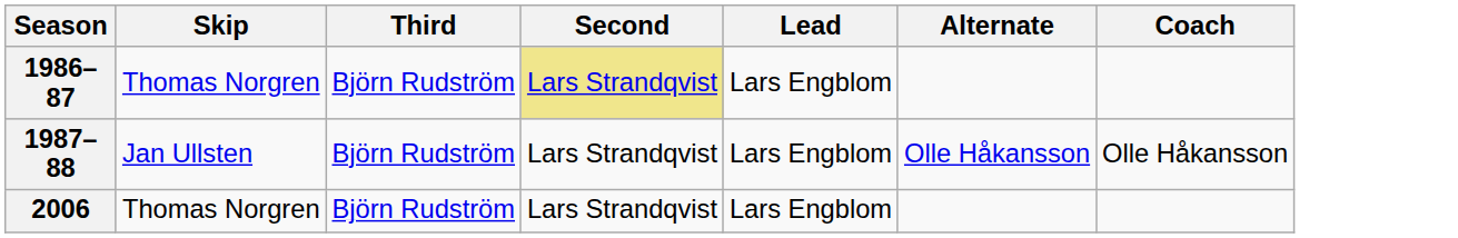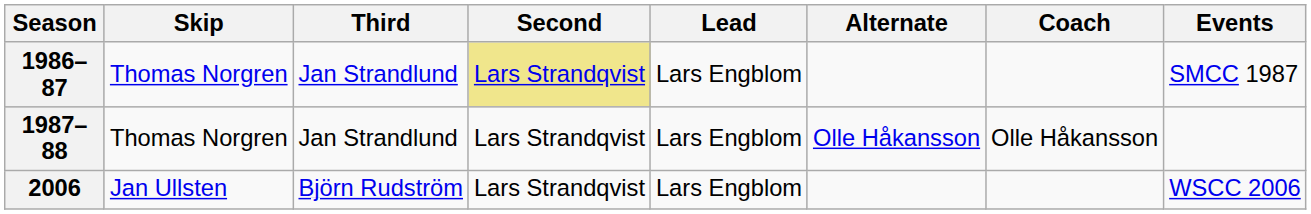 <table class="wikitable">
 <tr>
 <th scope="col" width=60>Season</th>
 <th scope="col">Skip</th>
 <th scope="col">Third</th>
 <th scope="col">Second</th>
 <th scope="col">Lead</th>
 <th scope="col">Alternate</th>
 <th scope="col">Coach</th>
+<th scope="col">Events</th>
 </tr>
 <tr>
 <th scope="row">1986–87</th>
 <td><a href='#'>Thomas Norgren</a></td>
-<td><a href='#'>Björn Rudström</a></td>
+<td><a href='#'>Jan Strandlund</a></td>
 <td style="background: khaki;"><a href='#'>Lars Strandqvist</a></td>
 <td>Lars Engblom</td>
 <td></td>
 <td></td>
+<td><a href='#'>SMCC</a> 1987 </td>
 </tr>
 <tr>
 <th scope="row">1987–88</th>
-<td><a href='#'>Jan Ullsten</a></td>
-<td><a href='#'>Björn Rudström</a></td>
+<td>Thomas Norgren</td>
+<td>Jan Strandlund</td>
 <td>Lars Strandqvist</td>
 <td>Lars Engblom</td>
 <td><a href='#'>Olle Håkansson</a></td>
 <td>Olle Håkansson</td>
+<td> </td>
 </tr>
 <tr>
 <th scope="row">2006</th>
-<td>Thomas Norgren</td>
+<td><a href='#'>Jan Ullsten</a></td>
 <td><a href='#'>Björn Rudström</a></td>
 <td>Lars Strandqvist</td>
 <td>Lars Engblom</td>
 <td></td>
 <td></td>
+<td><a href='#'>WSCC 2006</a> </td>
 </tr>
 </table>
